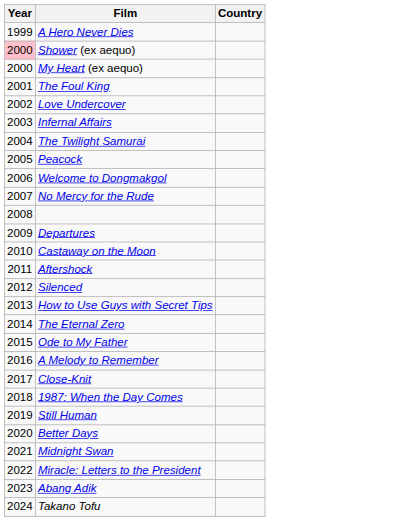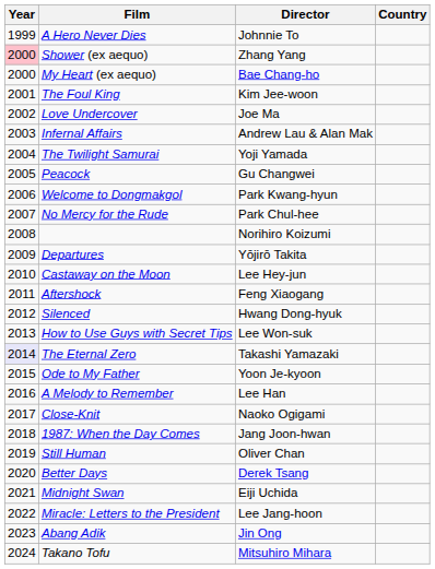 <table class="wikitable sortable">
 <tr>
 <th>Year</th>
 <th>Film</th>
+<th>Director</th>
 <th>Country</th>
 </tr>
 <tr>
 <td style="text-align:center;">1999</td>
 <td><em><a href='#'>A Hero Never Dies</a></em></td>
+<td>Johnnie To</td>
 <td></td>
 </tr>
 <tr>
 <td style="background: pink; text-align:center;">2000</td>
 <td><em><a href='#'>Shower</a></em> (ex aequo)</td>
+<td>Zhang Yang</td>
 <td></td>
 </tr>
 <tr>
 <td style="text-align:center;">2000</td>
 <td><em><a href='#'>My Heart</a></em> (ex aequo)</td>
+<td><a href='#'>Bae Chang-ho</a></td>
 <td></td>
 </tr>
 <tr>
 <td style="text-align:center;">2001</td>
 <td><em><a href='#'>The Foul King</a></em></td>
+<td>Kim Jee-woon</td>
 <td></td>
 </tr>
 <tr>
 <td style="text-align:center;">2002</td>
 <td><em><a href='#'>Love Undercover</a></em></td>
+<td>Joe Ma</td>
 <td></td>
 </tr>
 <tr>
 <td style="text-align:center;">2003</td>
 <td><em><a href='#'>Infernal Affairs</a></em></td>
+<td>Andrew Lau & Alan Mak</td>
 <td></td>
 </tr>
 <tr>
 <td style="text-align:center;">2004</td>
 <td><em><a href='#'>The Twilight Samurai</a></em></td>
+<td>Yoji Yamada</td>
 <td></td>
 </tr>
 <tr>
 <td style="text-align:center;">2005</td>
 <td><em><a href='#'>Peacock</a></em></td>
+<td>Gu Changwei</td>
 <td></td>
 </tr>
 <tr>
 <td style="text-align:center;">2006</td>
 <td><em><a href='#'>Welcome to Dongmakgol</a></em></td>
+<td>Park Kwang-hyun</td>
 <td></td>
 </tr>
 <tr>
 <td style="text-align:center;">2007</td>
 <td><em><a href='#'>No Mercy for the Rude</a></em></td>
+<td>Park Chul-hee</td>
 <td></td>
 </tr>
 <tr>
 <td style="text-align:center;">2008</td>
 <td><em></em></td>
+<td>Norihiro Koizumi</td>
 <td></td>
 </tr>
 <tr>
 <td style="text-align:center;">2009</td>
 <td><em><a href='#'>Departures</a></em></td>
+<td>Yōjirō Takita</td>
 <td></td>
 </tr>
 <tr>
 <td style="text-align:center;">2010</td>
 <td><em><a href='#'>Castaway on the Moon</a></em></td>
+<td>Lee Hey-jun</td>
 <td></td>
 </tr>
 <tr>
 <td style="text-align:center;">2011</td>
 <td><em><a href='#'>Aftershock</a></em></td>
+<td>Feng Xiaogang</td>
 <td></td>
 </tr>
 <tr>
 <td style="text-align:center;">2012</td>
 <td><em><a href='#'>Silenced</a></em></td>
+<td>Hwang Dong-hyuk</td>
 <td></td>
 </tr>
 <tr>
 <td style="text-align:center;">2013</td>
 <td><em><a href='#'>How to Use Guys with Secret Tips</a></em></td>
+<td>Lee Won-suk</td>
 <td></td>
 </tr>
 <tr>
-<td style="text-align:center;">2014</td>
+<td style="background: lavender; text-align:center;">2014</td>
 <td><em><a href='#'>The Eternal Zero</a></em></td>
+<td>Takashi Yamazaki</td>
 <td></td>
 </tr>
 <tr>
 <td style="text-align:center;">2015</td>
 <td><em><a href='#'>Ode to My Father</a></em></td>
+<td>Yoon Je-kyoon</td>
 <td></td>
 </tr>
 <tr>
 <td style="text-align:center;">2016</td>
 <td><em><a href='#'>A Melody to Remember</a></em></td>
+<td>Lee Han</td>
 <td></td>
 </tr>
 <tr>
 <td style="text-align:center;">2017</td>
 <td><em><a href='#'>Close-Knit</a></em></td>
+<td>Naoko Ogigami</td>
 <td></td>
 </tr>
 <tr>
 <td style="text-align:center;">2018</td>
 <td><em><a href='#'>1987: When the Day Comes</a></em></td>
+<td>Jang Joon-hwan</td>
 <td></td>
 </tr>
 <tr>
 <td style="text-align:center;">2019</td>
 <td><em><a href='#'>Still Human</a></em></td>
+<td>Oliver Chan</td>
 <td></td>
 </tr>
 <tr>
 <td style="text-align:center;">2020</td>
 <td><em><a href='#'>Better Days</a></em></td>
+<td><a href='#'>Derek Tsang</a></td>
 <td></td>
 </tr>
 <tr>
 <td style="text-align:center;">2021</td>
 <td><em><a href='#'>Midnight Swan</a></em></td>
+<td>Eiji Uchida</td>
 <td></td>
 </tr>
 <tr>
 <td style="text-align:center;">2022</td>
 <td><em><a href='#'>Miracle: Letters to the President</a></em></td>
+<td>Lee Jang-hoon</td>
 <td></td>
 </tr>
 <tr>
 <td style="text-align:center;">2023</td>
 <td><em><a href='#'>Abang Adik</a></em></td>
+<td><a href='#'>Jin Ong</a></td>
 <td></td>
 </tr>
 <tr>
 <td style="text-align:center;">2024</td>
 <td><em>Takano Tofu</em></td>
+<td><a href='#'>Mitsuhiro Mihara</a></td>
 <td></td>
 </tr>
 </table>
